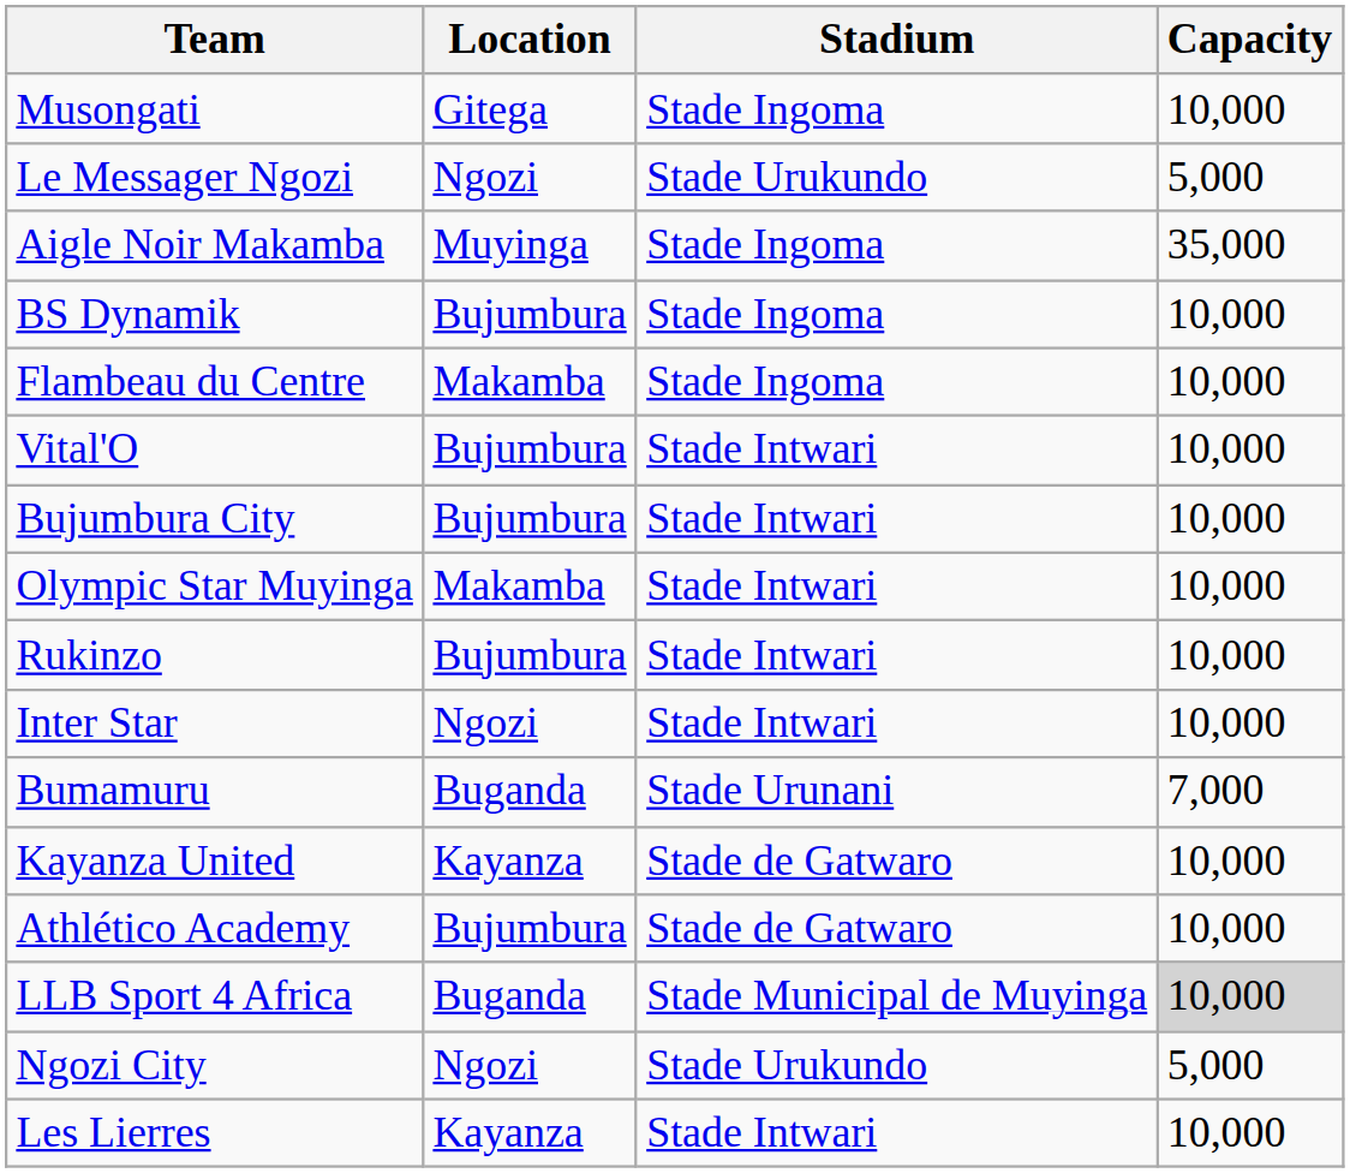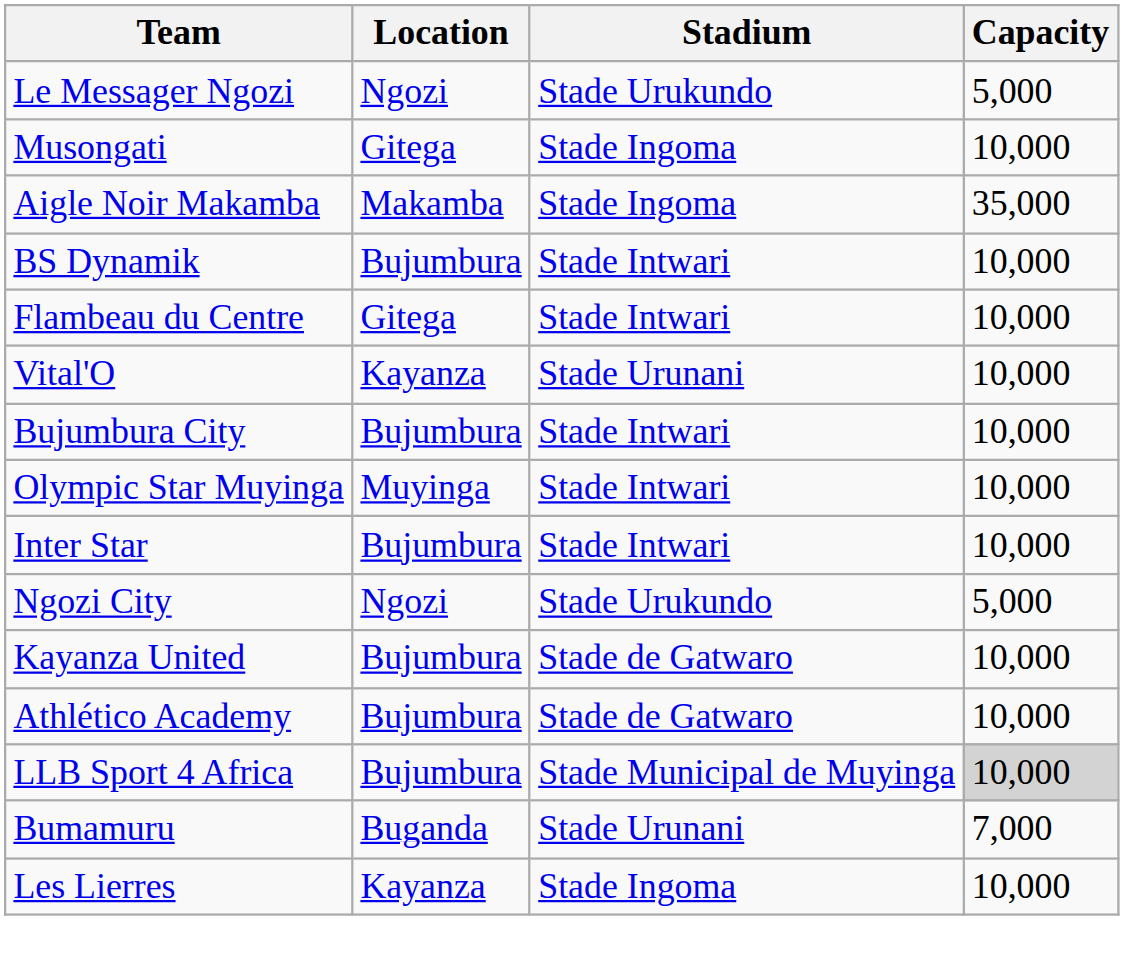 <table class="wikitable sortable">
 <tr>
 <th>Team</th>
 <th>Location</th>
 <th>Stadium</th>
 <th>Capacity</th>
 </tr>
 <tr>
+<td><a href='#'>Le Messager Ngozi</a></td>
+<td><a href='#'>Ngozi</a></td>
+<td><a href='#'>Stade Urukundo</a></td>
+<td>5,000</td>
+</tr>
+<tr>
 <td><a href='#'>Musongati</a></td>
 <td><a href='#'>Gitega</a></td>
 <td><a href='#'>Stade Ingoma</a></td>
 <td>10,000</td>
 </tr>
 <tr>
-<td><a href='#'>Le Messager Ngozi</a></td>
-<td><a href='#'>Ngozi</a></td>
-<td><a href='#'>Stade Urukundo</a></td>
-<td>5,000</td>
-</tr>
-<tr>
 <td><a href='#'>Aigle Noir Makamba</a></td>
-<td><a href='#'>Muyinga</a></td>
+<td><a href='#'>Makamba</a></td>
 <td><a href='#'>Stade Ingoma</a></td>
 <td>35,000</td>
 </tr>
 <tr>
 <td><a href='#'>BS Dynamik</a></td>
 <td><a href='#'>Bujumbura</a></td>
-<td><a href='#'>Stade Ingoma</a></td>
+<td><a href='#'>Stade Intwari</a></td>
 <td>10,000</td>
 </tr>
 <tr>
 <td><a href='#'>Flambeau du Centre</a></td>
-<td><a href='#'>Makamba</a></td>
-<td><a href='#'>Stade Ingoma</a></td>
+<td><a href='#'>Gitega</a></td>
+<td><a href='#'>Stade Intwari</a></td>
 <td>10,000</td>
 </tr>
 <tr>
 <td><a href='#'>Vital'O</a></td>
-<td><a href='#'>Bujumbura</a></td>
-<td><a href='#'>Stade Intwari</a></td>
+<td><a href='#'>Kayanza</a></td>
+<td><a href='#'>Stade Urunani</a></td>
 <td>10,000</td>
 </tr>
 <tr>
 <td><a href='#'>Bujumbura City</a></td>
 <td><a href='#'>Bujumbura</a></td>
 <td><a href='#'>Stade Intwari</a></td>
 <td>10,000</td>
 </tr>
 <tr>
 <td><a href='#'>Olympic Star Muyinga</a></td>
-<td><a href='#'>Makamba</a></td>
+<td><a href='#'>Muyinga</a></td>
 <td><a href='#'>Stade Intwari</a></td>
 <td>10,000</td>
 </tr>
 <tr>
-<td><a href='#'>Rukinzo</a></td>
+<td><a href='#'>Inter Star</a></td>
 <td><a href='#'>Bujumbura</a></td>
 <td><a href='#'>Stade Intwari</a></td>
 <td>10,000</td>
 </tr>
 <tr>
-<td><a href='#'>Inter Star</a></td>
+<td><a href='#'>Ngozi City</a></td>
 <td><a href='#'>Ngozi</a></td>
-<td><a href='#'>Stade Intwari</a></td>
-<td>10,000</td>
-</tr>
-<tr>
-<td><a href='#'>Bumamuru</a></td>
-<td><a href='#'>Buganda</a></td>
-<td><a href='#'>Stade Urunani</a></td>
-<td>7,000</td>
+<td><a href='#'>Stade Urukundo</a></td>
+<td>5,000</td>
 </tr>
 <tr>
 <td><a href='#'>Kayanza United</a></td>
-<td><a href='#'>Kayanza</a></td>
+<td><a href='#'>Bujumbura</a></td>
 <td><a href='#'>Stade de Gatwaro</a></td>
 <td>10,000</td>
 </tr>
 <tr>
 <td><a href='#'>Athlético Academy</a></td>
 <td><a href='#'>Bujumbura</a></td>
 <td><a href='#'>Stade de Gatwaro</a></td>
 <td>10,000</td>
 </tr>
 <tr>
 <td><a href='#'>LLB Sport 4 Africa</a></td>
-<td><a href='#'>Buganda</a></td>
+<td><a href='#'>Bujumbura</a></td>
 <td><a href='#'>Stade Municipal de Muyinga</a></td>
 <td style="background: lightgrey;">10,000</td>
 </tr>
 <tr>
-<td><a href='#'>Ngozi City</a></td>
-<td><a href='#'>Ngozi</a></td>
-<td><a href='#'>Stade Urukundo</a></td>
-<td>5,000</td>
+<td><a href='#'>Bumamuru</a></td>
+<td><a href='#'>Buganda</a></td>
+<td><a href='#'>Stade Urunani</a></td>
+<td>7,000</td>
 </tr>
 <tr>
 <td><a href='#'>Les Lierres</a></td>
 <td><a href='#'>Kayanza</a></td>
-<td><a href='#'>Stade Intwari</a></td>
+<td><a href='#'>Stade Ingoma</a></td>
 <td>10,000</td>
 </tr>
 </table>
